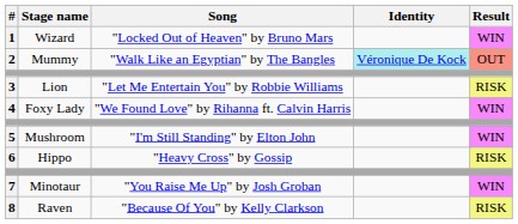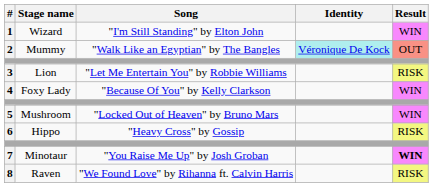 <table class="wikitable plainrowheaders" style="text-align: center;">
 <tr>
 <th>#</th>
 <th>Stage name</th>
 <th>Song</th>
 <th>Identity</th>
 <th>Result</th>
 </tr>
 <tr>
 <th>1</th>
 <td>Wizard</td>
-<td>"<a href='#'>Locked Out of Heaven</a>" by <a href='#'>Bruno Mars</a></td>
+<td>"<a href='#'>I'm Still Standing</a>" by <a href='#'>Elton John</a></td>
 <td></td>
 <td bgcolor="#F888FD">WIN</td>
 </tr>
 <tr>
 <th>2</th>
 <td>Mummy</td>
 <td>"<a href='#'>Walk Like an Egyptian</a>" by <a href='#'>The Bangles</a></td>
 <td style="background: paleturquoise;"><a href='#'>Véronique De Kock</a></td>
 <td bgcolor="#F99185">OUT</td>
 </tr>
 <tr>
 <td colspan="5" style="background:darkgray"></td>
 </tr>
 <tr>
 <th>3</th>
 <td>Lion</td>
 <td>"<a href='#'>Let Me Entertain You</a>" by <a href='#'>Robbie Williams</a></td>
 <td></td>
 <td bgcolor=#F3F781>RISK</td>
 </tr>
 <tr>
 <th>4</th>
 <td>Foxy Lady</td>
-<td>"<a href='#'>We Found Love</a>" by <a href='#'>Rihanna</a> ft. <a href='#'>Calvin Harris</a></td>
+<td>"<a href='#'>Because Of You</a>" by <a href='#'>Kelly Clarkson</a></td>
 <td></td>
 <td bgcolor="#F888FD">WIN</td>
 </tr>
 <tr>
 <td colspan="5" style="background:darkgray"></td>
 </tr>
 <tr>
 <th>5</th>
 <td>Mushroom</td>
-<td>"<a href='#'>I'm Still Standing</a>" by <a href='#'>Elton John</a></td>
+<td>"<a href='#'>Locked Out of Heaven</a>" by <a href='#'>Bruno Mars</a></td>
 <td></td>
 <td bgcolor="#F888FD">WIN</td>
 </tr>
 <tr>
 <th>6</th>
 <td>Hippo</td>
 <td>"<a href='#'>Heavy Cross</a>" by <a href='#'>Gossip</a></td>
 <td></td>
 <td bgcolor=#F3F781>RISK</td>
 </tr>
 <tr>
 <td colspan="5" style="background:darkgray"></td>
 </tr>
 <tr>
 <th>7</th>
 <td>Minotaur</td>
 <td>"<a href='#'>You Raise Me Up</a>" by <a href='#'>Josh Groban</a></td>
 <td></td>
-<td bgcolor="#F888FD">WIN</td>
+<td bgcolor="#F888FD"><strong>WIN</strong></td>
 </tr>
 <tr>
 <th>8</th>
 <td>Raven</td>
-<td>"<a href='#'>Because Of You</a>" by <a href='#'>Kelly Clarkson</a></td>
+<td>"<a href='#'>We Found Love</a>" by <a href='#'>Rihanna</a> ft. <a href='#'>Calvin Harris</a></td>
 <td></td>
 <td bgcolor="#F3F781">RISK</td>
 </tr>
 </table>
